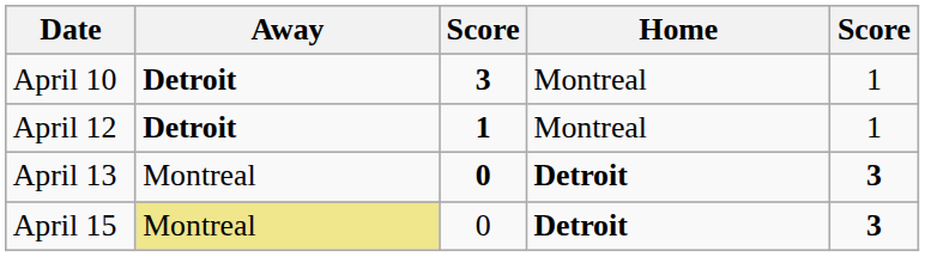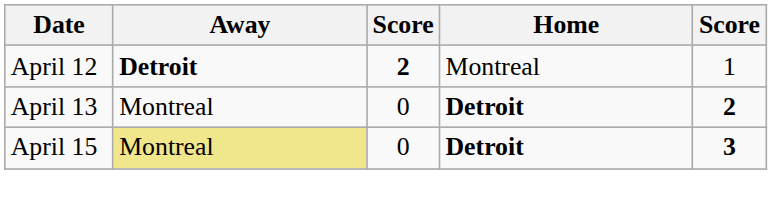 <table class="wikitable">
 <tr>
 <th bgcolor="#DDDDFF" width="60">Date</th>
 <th bgcolor="#DDDDFF" width="150">Away</th>
 <th bgcolor="#DDDDFF" width="5">Score</th>
 <th bgcolor="#DDDDFF" width="150">Home</th>
 <th bgcolor="#DDDDFF" width="5">Score</th>
 </tr>
 <tr>
-<td>April 10</td>
-<td><strong>Detroit </strong></td>
-<td align="center"><strong>3</strong></td>
-<td>Montreal</td>
-<td align="center">1</td>
-</tr>
-<tr>
 <td>April 12</td>
 <td><strong>Detroit </strong></td>
-<td align="center"><strong>1</strong></td>
+<td align="center"><strong>2</strong></td>
 <td>Montreal</td>
 <td align="center">1</td>
 </tr>
 <tr>
 <td>April 13</td>
 <td>Montreal</td>
-<td align="center"><strong>0</strong></td>
+<td align="center">0</td>
 <td><strong>Detroit </strong></td>
-<td align="center"><strong>3</strong></td>
+<td align="center"><strong>2</strong></td>
 </tr>
 <tr>
 <td>April 15</td>
 <td style="background: khaki;">Montreal</td>
 <td align="center">0</td>
 <td><strong>Detroit </strong></td>
 <td align="center"><strong>3</strong></td>
 </tr>
 </table>
